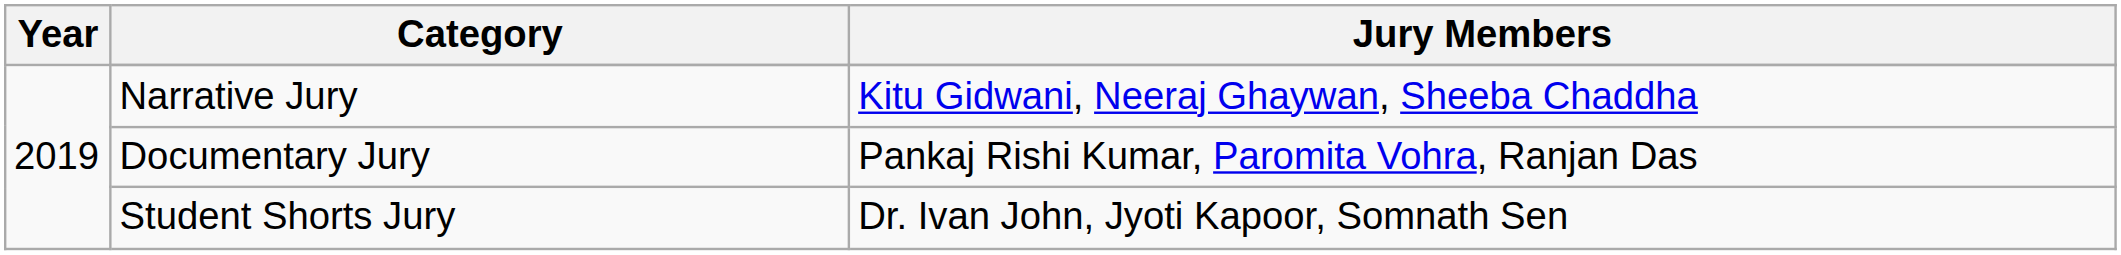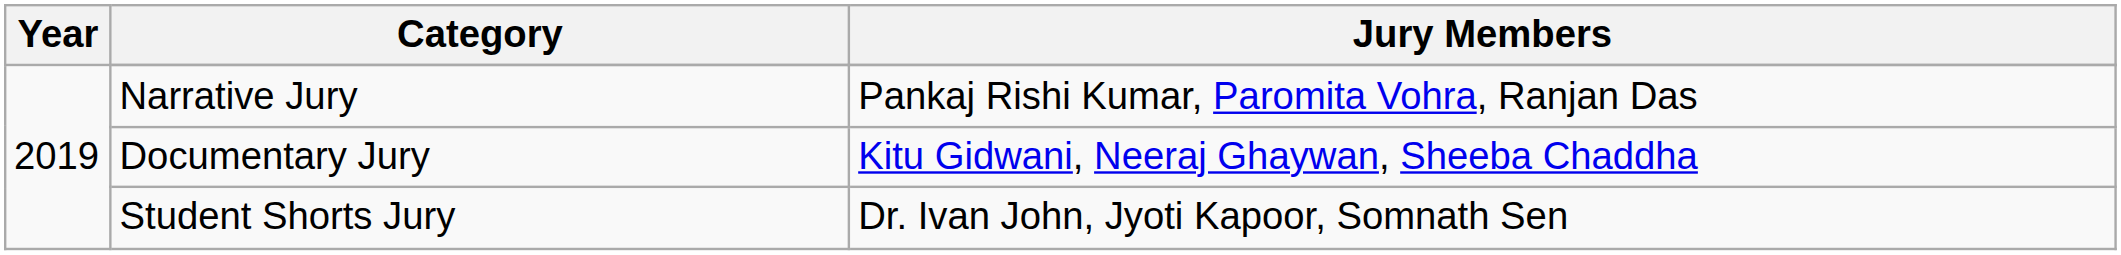 <table class="wikitable sortable" style="width:100%">
 <tr>
 <th width="5%">Year</th>
 <th width="*">Category</th>
 <th width="60%">Jury Members</th>
 </tr>
 <tr>
 <td rowspan="4">2019<br></td>
 </tr>
 <tr>
 <td>Narrative Jury</td>
-<td><a href='#'>Kitu Gidwani</a>, <a href='#'>Neeraj Ghaywan</a>, <a href='#'>Sheeba Chaddha</a></td>
+<td>Pankaj Rishi Kumar, <a href='#'>Paromita Vohra</a>, Ranjan Das</td>
 </tr>
 <tr>
 <td>Documentary Jury</td>
-<td>Pankaj Rishi Kumar, <a href='#'>Paromita Vohra</a>, Ranjan Das</td>
+<td><a href='#'>Kitu Gidwani</a>, <a href='#'>Neeraj Ghaywan</a>, <a href='#'>Sheeba Chaddha</a></td>
 </tr>
 <tr>
 <td>Student Shorts Jury</td>
 <td>Dr. Ivan John, Jyoti Kapoor, Somnath Sen</td>
 </tr>
 </table>
